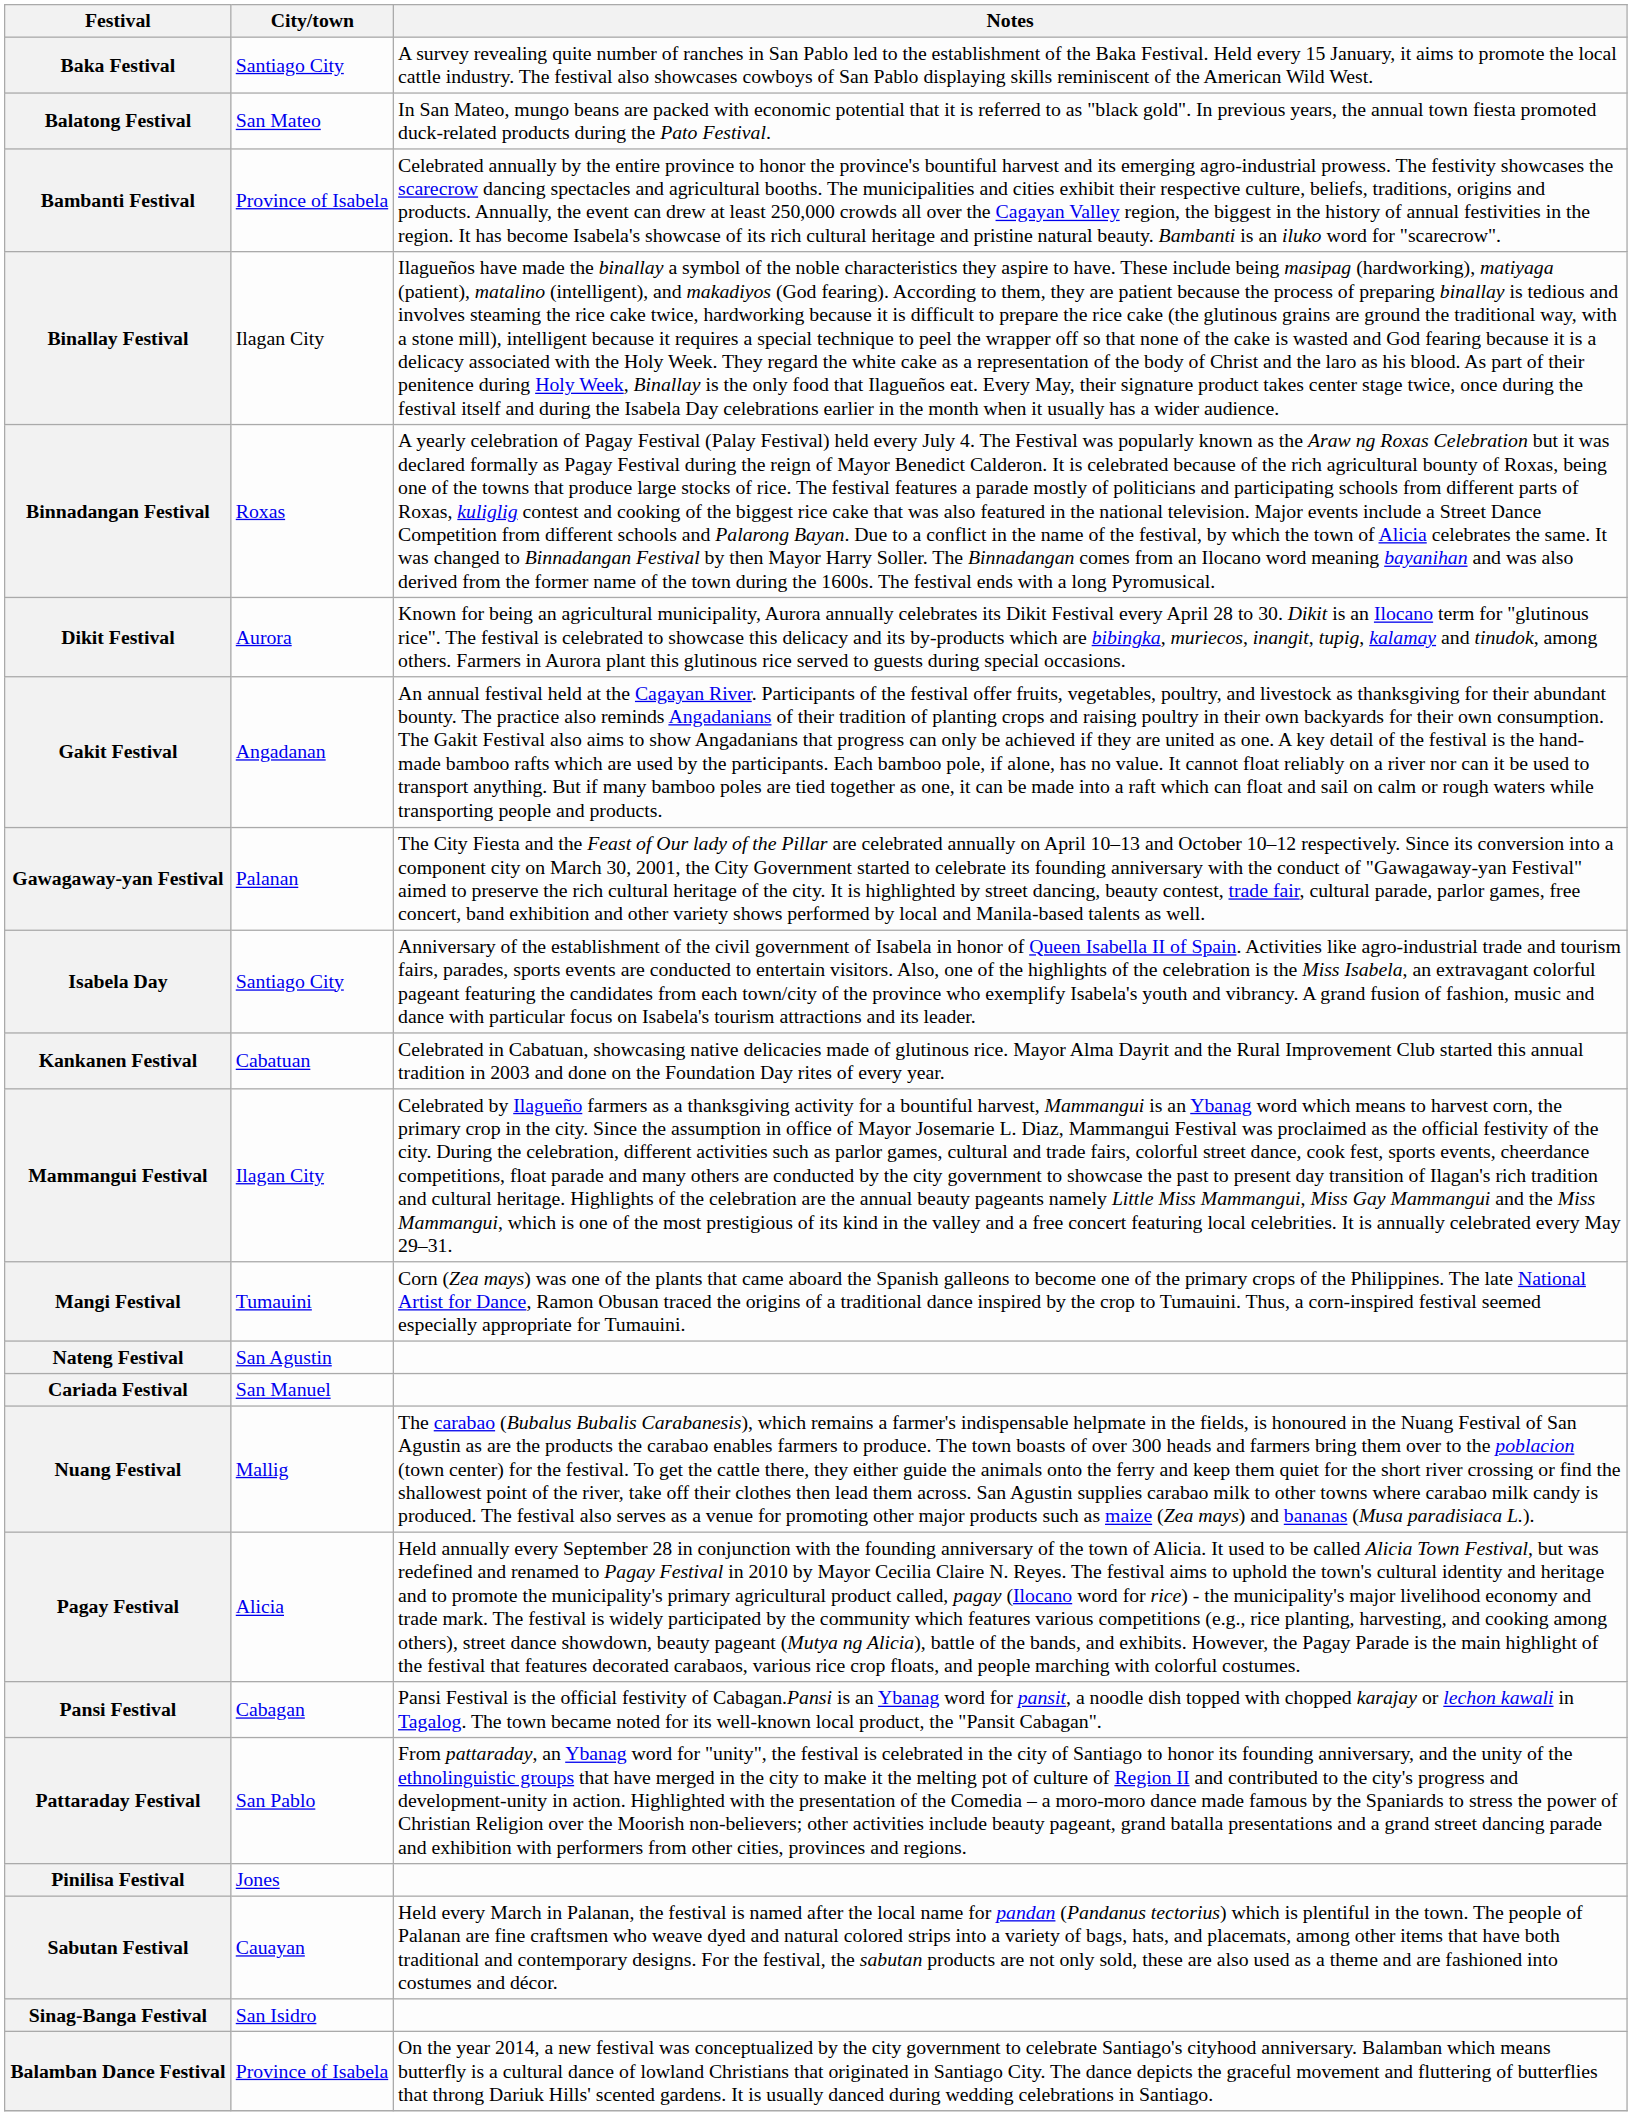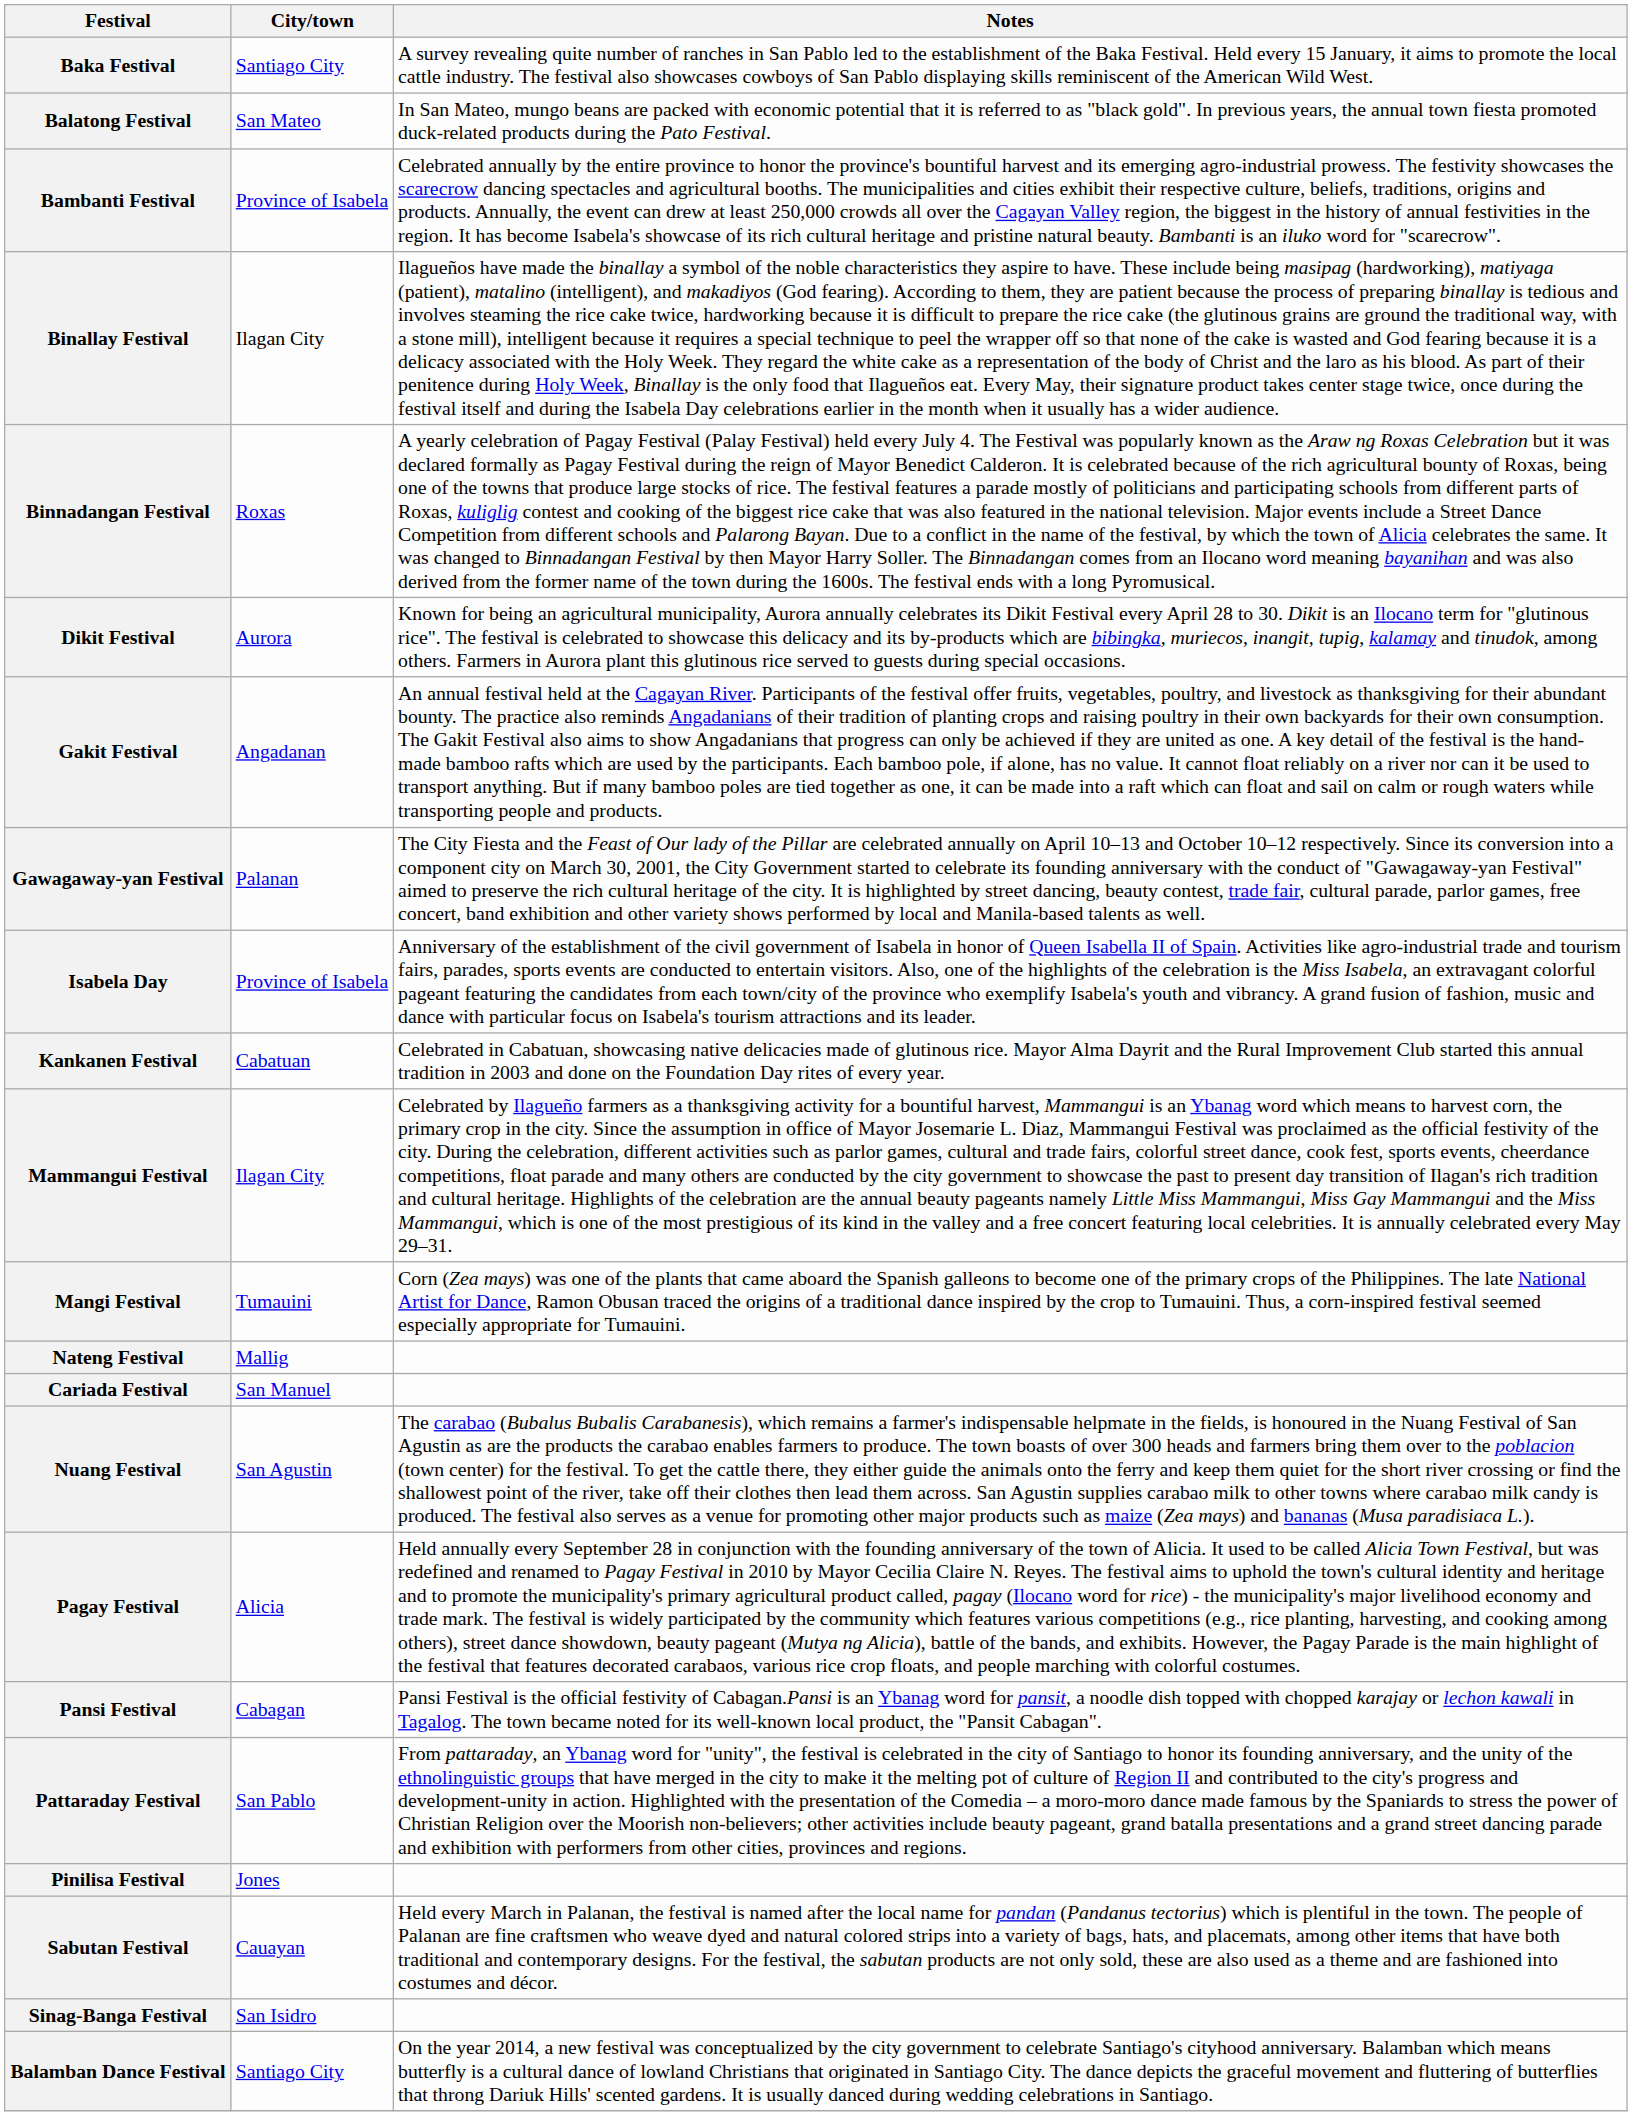 <table class="wikitable sortable collapsible collapsed" style="font-size:95%;background-color:#FDFDFD;">
 <tr>
 <th scope="col" style="width:11em;">Festival</th>
 <th scope="col" style="width:7.75em;">City/town</th>
 <th scope="col" class="unsortable">Notes</th>
 </tr>
 <tr>
 <th scope="row">Baka Festival</th>
 <td><a href='#'>Santiago City</a></td>
 <td>A survey revealing quite number of ranches in San Pablo led to the establishment of the Baka Festival. Held every 15 January, it aims to promote the local cattle industry. The festival also showcases cowboys of San Pablo displaying skills reminiscent of the American Wild West.</td>
 </tr>
 <tr>
 <th scope="row">Balatong Festival</th>
 <td><a href='#'>San Mateo</a></td>
 <td>In San Mateo, mungo beans are packed with economic potential that it is referred to as "black gold". In previous years, the annual town fiesta promoted duck-related products during the <em>Pato Festival</em>.</td>
 </tr>
 <tr>
 <th scope="row">Bambanti Festival</th>
 <td><a href='#'>Province of Isabela</a></td>
 <td>Celebrated annually by the entire province to honor the province's bountiful harvest and its emerging agro-industrial prowess. The festivity showcases the <a href='#'>scarecrow</a> dancing spectacles and agricultural booths. The municipalities and cities exhibit their respective culture, beliefs, traditions, origins and products. Annually, the event can drew at least 250,000 crowds all over the <a href='#'>Cagayan Valley</a> region, the biggest in the history of annual festivities in the region. It has become Isabela's showcase of its rich cultural heritage and pristine natural beauty. <em>Bambanti</em> is an <em>iluko</em> word for "scarecrow".</td>
 </tr>
 <tr>
 <th scope="row">Binallay Festival</th>
 <td>Ilagan City</td>
 <td>Ilagueños have made the <em>binallay</em> a symbol of the noble characteristics they aspire to have. These include being <em>masipag</em> (hardworking), <em>matiyaga</em> (patient), <em>matalino</em> (intelligent), and <em>makadiyos</em> (God fearing). According to them, they are patient because the process of preparing <em>binallay</em> is tedious and involves steaming the rice cake twice, hardworking because it is difficult to prepare the rice cake (the glutinous grains are ground the traditional way, with a stone mill), intelligent because it requires a special technique to peel the wrapper off so that none of the cake is wasted and God fearing because it is a delicacy associated with the Holy Week. They regard the white cake as a representation of the body of Christ and the laro as his blood. As part of their penitence during <a href='#'>Holy Week</a>, <em>Binallay</em> is the only food that Ilagueños eat. Every May, their signature product takes center stage twice, once during the festival itself and during the Isabela Day celebrations earlier in the month when it usually has a wider audience.</td>
 </tr>
 <tr>
 <th scope="row">Binnadangan Festival</th>
 <td><a href='#'>Roxas</a></td>
 <td>A yearly celebration of Pagay Festival (Palay Festival) held every July 4. The Festival was popularly known as the <em>Araw ng Roxas Celebration</em> but it was declared formally as Pagay Festival during the reign of Mayor Benedict Calderon. It is celebrated because of the rich agricultural bounty of Roxas, being one of the towns that produce large stocks of rice. The festival features a parade mostly of politicians and participating schools from different parts of Roxas, <em><a href='#'>kuliglig</a></em> contest and cooking of the biggest rice cake that was also featured in the national television. Major events include a Street Dance Competition from different schools and <em>Palarong Bayan</em>. Due to a conflict in the name of the festival, by which the town of <a href='#'>Alicia</a> celebrates the same. It was changed to <em>Binnadangan Festival</em> by then Mayor Harry Soller. The <em>Binnadangan</em> comes from an Ilocano word meaning <em><a href='#'>bayanihan</a></em> and was also derived from the former name of the town during the 1600s. The festival ends with a long Pyromusical.</td>
 </tr>
 <tr>
 <th scope="row">Dikit Festival</th>
 <td><a href='#'>Aurora</a></td>
 <td>Known for being an agricultural municipality, Aurora annually celebrates its Dikit Festival every April 28 to 30. <em>Dikit</em> is an <a href='#'>Ilocano</a> term for "glutinous rice". The festival is celebrated to showcase this delicacy and its by-products which are <em><a href='#'>bibingka</a></em>, <em>muriecos</em>, <em>inangit</em>, <em>tupig</em>, <em><a href='#'>kalamay</a></em> and <em>tinudok</em>, among others. Farmers in Aurora plant this glutinous rice served to guests during special occasions.</td>
 </tr>
 <tr>
 <th scope="row">Gakit Festival</th>
 <td><a href='#'>Angadanan</a></td>
 <td>An annual festival held at the <a href='#'>Cagayan River</a>. Participants of the festival offer fruits, vegetables, poultry, and livestock as thanksgiving for their abundant bounty. The practice also reminds <a href='#'>Angadanians</a> of their tradition of planting crops and raising poultry in their own backyards for their own consumption. The Gakit Festival also aims to show Angadanians that progress can only be achieved if they are united as one. A key detail of the festival is the hand-made bamboo rafts which are used by the participants. Each bamboo pole, if alone, has no value. It cannot float reliably on a river nor can it be used to transport anything. But if many bamboo poles are tied together as one, it can be made into a raft which can float and sail on calm or rough waters while transporting people and products.</td>
 </tr>
 <tr>
 <th scope="row">Gawagaway-yan Festival</th>
 <td><a href='#'>Palanan</a></td>
 <td>The City Fiesta and the <em>Feast of Our lady of the Pillar</em> are celebrated annually on April 10–13 and October 10–12 respectively. Since its conversion into a component city on March 30, 2001, the City Government started to celebrate its founding anniversary with the conduct of "Gawagaway-yan Festival" aimed to preserve the rich cultural heritage of the city. It is highlighted by street dancing, beauty contest, <a href='#'>trade fair</a>, cultural parade, parlor games, free concert, band exhibition and other variety shows performed by local and Manila-based talents as well.</td>
 </tr>
 <tr>
 <th scope="row">Isabela Day</th>
-<td><a href='#'>Santiago City</a></td>
+<td><a href='#'>Province of Isabela</a></td>
 <td>Anniversary of the establishment of the civil government of Isabela in honor of <a href='#'>Queen Isabella II of Spain</a>. Activities like agro-industrial trade and tourism fairs, parades, sports events are conducted to entertain visitors. Also, one of the highlights of the celebration is the <em>Miss Isabela</em>, an extravagant colorful pageant featuring the candidates from each town/city of the province who exemplify Isabela's youth and vibrancy. A grand fusion of fashion, music and dance with particular focus on Isabela's tourism attractions and its leader.</td>
 </tr>
 <tr>
 <th scope="row">Kankanen Festival</th>
 <td><a href='#'>Cabatuan</a></td>
 <td>Celebrated in Cabatuan, showcasing native delicacies made of glutinous rice. Mayor Alma Dayrit and the Rural Improvement Club started this annual tradition in 2003 and done on the Foundation Day rites of every year.</td>
 </tr>
 <tr>
 <th scope="row">Mammangui Festival</th>
 <td><a href='#'>Ilagan City</a></td>
 <td>Celebrated by <a href='#'>Ilagueño</a> farmers as a thanksgiving activity for a bountiful harvest, <em>Mammangui</em> is an <a href='#'>Ybanag</a> word which means to harvest corn, the primary crop in the city. Since the assumption in office of Mayor Josemarie L. Diaz, Mammangui Festival was proclaimed as the official festivity of the city. During the celebration, different activities such as parlor games, cultural and trade fairs, colorful street dance, cook fest, sports events, cheerdance competitions, float parade and many others are conducted by the city government to showcase the past to present day transition of Ilagan's rich tradition and cultural heritage. Highlights of the celebration are the annual beauty pageants namely <em>Little Miss Mammangui</em>, <em>Miss Gay Mammangui</em> and the <em>Miss Mammangui</em>, which is one of the most prestigious of its kind in the valley and a free concert featuring local celebrities. It is annually celebrated every May 29–31.</td>
 </tr>
 <tr>
 <th scope="row">Mangi Festival</th>
 <td><a href='#'>Tumauini</a></td>
 <td>Corn (<em>Zea mays</em>) was one of the plants that came aboard the Spanish galleons to become one of the primary crops of the Philippines. The late <a href='#'>National Artist for Dance</a>, Ramon Obusan traced the origins of a traditional dance inspired by the crop to Tumauini. Thus, a corn-inspired festival seemed especially appropriate for Tumauini.</td>
 </tr>
 <tr>
 <th scope="row">Nateng Festival</th>
-<td><a href='#'>San Agustin</a></td>
+<td><a href='#'>Mallig</a></td>
 <td></td>
 </tr>
 <tr>
 <th scope="row">Cariada Festival</th>
 <td><a href='#'>San Manuel</a></td>
 <td></td>
 </tr>
 <tr>
 <th scope="row">Nuang Festival</th>
-<td><a href='#'>Mallig</a></td>
+<td><a href='#'>San Agustin</a></td>
 <td>The <a href='#'>carabao</a> (<em>Bubalus Bubalis Carabanesis</em>), which remains a farmer's indispensable helpmate in the fields, is honoured in the Nuang Festival of San Agustin as are the products the carabao enables farmers to produce. The town boasts of over 300 heads and farmers bring them over to the <em><a href='#'>poblacion</a></em> (town center) for the festival. To get the cattle there, they either guide the animals onto the ferry and keep them quiet for the short river crossing or find the shallowest point of the river, take off their clothes then lead them across. San Agustin supplies carabao milk to other towns where carabao milk candy is produced. The festival also serves as a venue for promoting other major products such as <a href='#'>maize</a> (<em>Zea mays</em>) and <a href='#'>bananas</a> (<em>Musa paradisiaca L.</em>).</td>
 </tr>
 <tr>
 <th scope="row">Pagay Festival</th>
 <td><a href='#'>Alicia</a></td>
 <td>Held annually every September 28 in conjunction with the founding anniversary of the town of Alicia. It used to be called <em>Alicia Town Festival</em>, but was redefined and renamed to <em>Pagay Festival</em> in 2010 by Mayor Cecilia Claire N. Reyes. The festival aims to uphold the town's cultural identity and heritage and to promote the municipality's primary agricultural product called, <em>pagay</em> (<a href='#'>Ilocano</a> word for <em>rice</em>) - the municipality's major livelihood economy and trade mark. The festival is widely participated by the community which features various competitions (e.g., rice planting, harvesting, and cooking among others), street dance showdown, beauty pageant (<em>Mutya ng Alicia</em>), battle of the bands, and exhibits. However, the Pagay Parade is the main highlight of the festival that features decorated carabaos, various rice crop floats, and people marching with colorful costumes.</td>
 </tr>
 <tr>
 <th scope="row">Pansi Festival</th>
 <td><a href='#'>Cabagan</a></td>
 <td>Pansi Festival is the official festivity of Cabagan.<em>Pansi</em> is an <a href='#'>Ybanag</a> word for <em><a href='#'>pansit</a></em>, a noodle dish topped with chopped <em>karajay</em> or <em><a href='#'>lechon kawali</a></em> in <a href='#'>Tagalog</a>. The town became noted for its well-known local product, the "Pansit Cabagan".</td>
 </tr>
 <tr>
 <th scope="row">Pattaraday Festival</th>
 <td><a href='#'>San Pablo</a></td>
 <td>From <em>pattaraday</em>, an <a href='#'>Ybanag</a> word for "unity", the festival is celebrated in the city of Santiago to honor its founding anniversary, and the unity of the <a href='#'>ethnolinguistic groups</a> that have merged in the city to make it the melting pot of culture of <a href='#'>Region II</a> and contributed to the city's progress and development-unity in action. Highlighted with the presentation of the Comedia – a moro-moro dance made famous by the Spaniards to stress the power of Christian Religion over the Moorish non-believers; other activities include beauty pageant, grand batalla presentations and a grand street dancing parade and exhibition with performers from other cities, provinces and regions.</td>
 </tr>
 <tr>
 <th scope="row">Pinilisa Festival</th>
 <td><a href='#'>Jones</a></td>
 <td></td>
 </tr>
 <tr>
 <th scope="row">Sabutan Festival</th>
 <td><a href='#'>Cauayan</a></td>
 <td>Held every March in Palanan, the festival is named after the local name for <em><a href='#'>pandan</a></em> (<em>Pandanus tectorius</em>) which is plentiful in the town. The people of Palanan are fine craftsmen who weave dyed and natural colored strips into a variety of bags, hats, and placemats, among other items that have both traditional and contemporary designs. For the festival, the <em>sabutan</em> products are not only sold, these are also used as a theme and are fashioned into costumes and décor.</td>
 </tr>
 <tr>
 <th scope="row">Sinag-Banga Festival</th>
 <td><a href='#'>San Isidro</a></td>
 </tr>
 <tr>
 <th scope="row">Balamban Dance Festival</th>
-<td><a href='#'>Province of Isabela</a></td>
+<td><a href='#'>Santiago City</a></td>
 <td>On the year 2014, a new festival was conceptualized by the city government to celebrate Santiago's cityhood anniversary. Balamban which means butterfly is a cultural dance of lowland Christians that originated in Santiago City. The dance depicts the graceful movement and fluttering of butterflies that throng Dariuk Hills' scented gardens. It is usually danced during wedding celebrations in Santiago.</td>
 </tr>
 <tr>
 </tr>
 </table>
